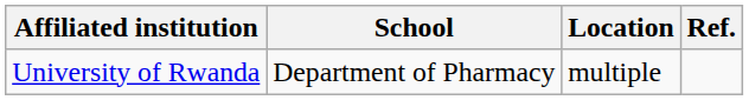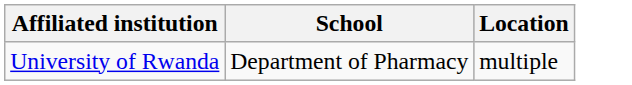 <table class="wikitable sortable">
 <tr>
 <th>Affiliated institution</th>
 <th>School</th>
 <th>Location</th>
-<th>Ref.</th>
 </tr>
 <tr>
 <td><a href='#'>University of Rwanda</a></td>
 <td>Department of Pharmacy</td>
 <td>multiple</td>
-<td></td>
 </tr>
 </table>
